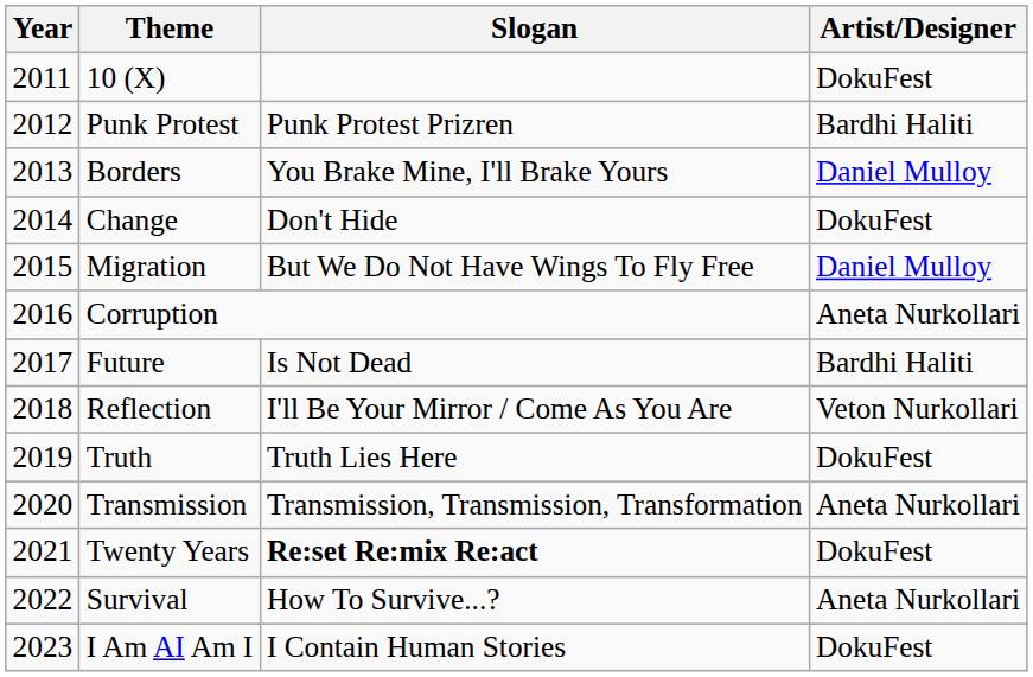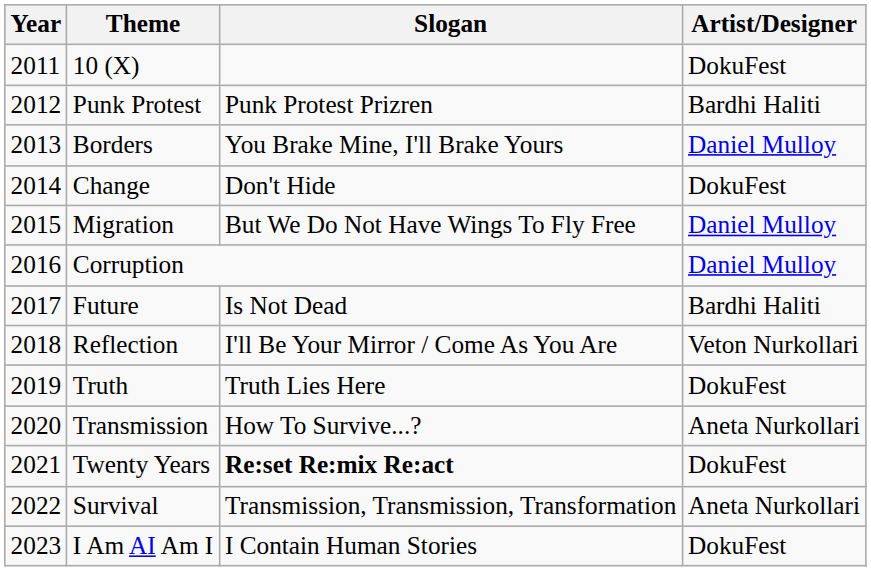 <table class="wikitable">
 <tr>
 <th>Year</th>
 <th>Theme</th>
 <th>Slogan</th>
 <th>Artist/Designer</th>
 </tr>
 <tr>
 <td>2011</td>
 <td>10 (X)</td>
 <td></td>
 <td>DokuFest</td>
 </tr>
 <tr>
 <td>2012</td>
 <td>Punk Protest</td>
 <td>Punk Protest Prizren</td>
 <td>Bardhi Haliti</td>
 </tr>
 <tr>
 <td>2013</td>
 <td>Borders</td>
 <td>You Brake Mine, I'll Brake Yours</td>
 <td><a href='#'>Daniel Mulloy</a></td>
 </tr>
 <tr>
 <td>2014</td>
 <td>Change</td>
 <td>Don't Hide</td>
 <td>DokuFest</td>
 </tr>
 <tr>
 <td>2015</td>
 <td>Migration</td>
 <td>But We Do Not Have Wings To Fly Free</td>
 <td><a href='#'>Daniel Mulloy</a></td>
 </tr>
 <tr>
 <td>2016</td>
 <td colspan="2">Corruption</td>
-<td>Aneta Nurkollari</td>
+<td><a href='#'>Daniel Mulloy</a></td>
 </tr>
 <tr>
 <td>2017</td>
 <td>Future</td>
 <td>Is Not Dead</td>
 <td>Bardhi Haliti</td>
 </tr>
 <tr>
 <td>2018</td>
 <td>Reflection</td>
 <td>I'll Be Your Mirror / Come As You Are</td>
 <td>Veton Nurkollari</td>
 </tr>
 <tr>
 <td>2019</td>
 <td>Truth</td>
 <td>Truth Lies Here</td>
 <td>DokuFest</td>
 </tr>
 <tr>
 <td>2020</td>
 <td>Transmission</td>
-<td>Transmission, Transmission, Transformation</td>
+<td>How To Survive...?</td>
 <td>Aneta Nurkollari</td>
 </tr>
 <tr>
 <td>2021</td>
 <td>Twenty Years</td>
 <td><strong>Re:set Re:mix Re:act</strong></td>
 <td>DokuFest</td>
 </tr>
 <tr>
 <td>2022</td>
 <td>Survival</td>
-<td>How To Survive...?</td>
+<td>Transmission, Transmission, Transformation</td>
 <td>Aneta Nurkollari</td>
 </tr>
 <tr>
 <td>2023</td>
 <td>I Am <a href='#'>AI</a> Am I</td>
 <td>I Contain Human Stories</td>
 <td>DokuFest</td>
 </tr>
 </table>
